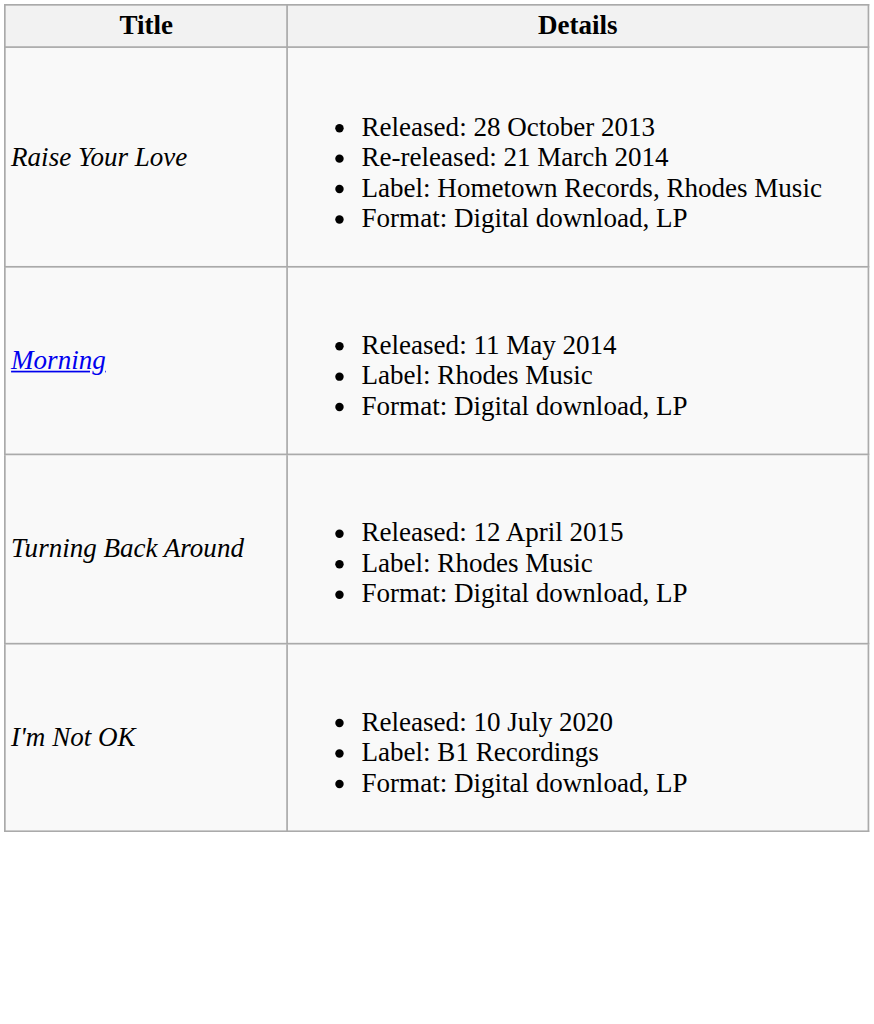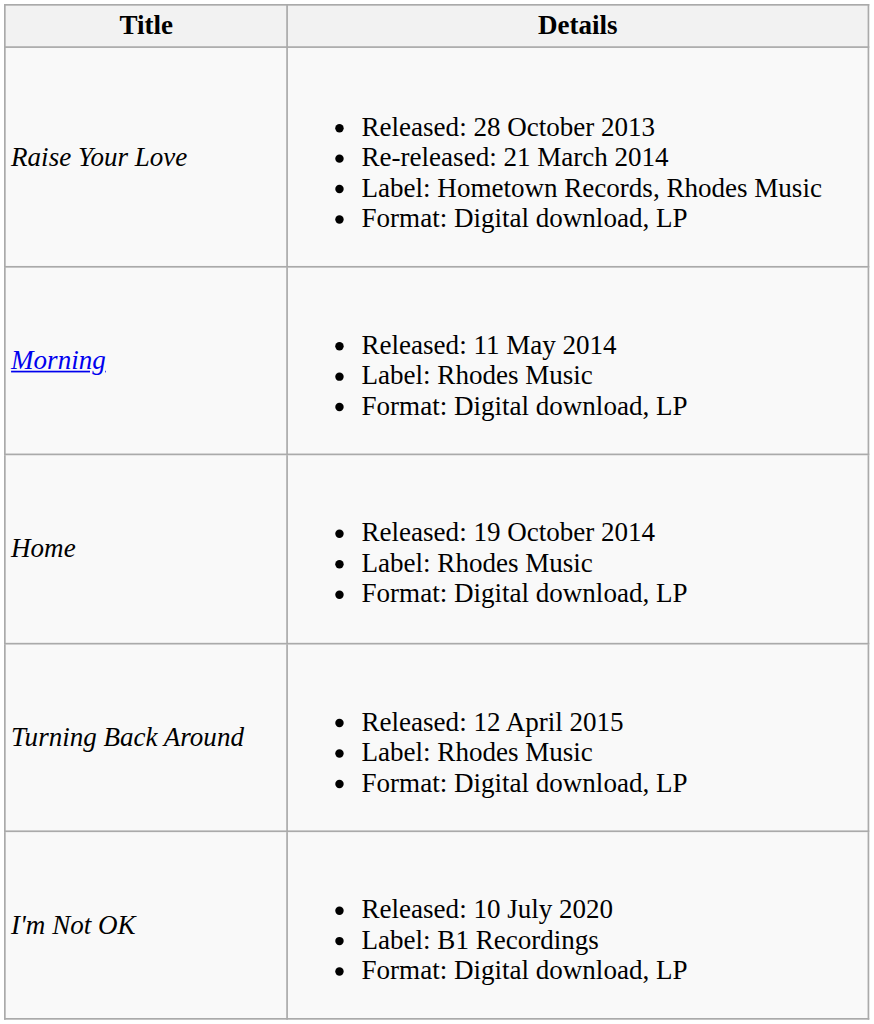 <table class="wikitable">
 <tr>
 <th scope="col" style="width:10em;">Title</th>
 <th scope="col" style="width:21em;">Details</th>
 </tr>
 <tr>
 <td><em>Raise Your Love</em></td>
 <td><br><ul><li>Released: 28 October 2013</li><li>Re-released: 21 March 2014</li><li>Label: Hometown Records, Rhodes Music</li><li>Format: Digital download, LP</li></ul></td>
 </tr>
 <tr>
 <td><em><a href='#'>Morning</a></em></td>
 <td><br><ul><li>Released: 11 May 2014</li><li>Label: Rhodes Music</li><li>Format: Digital download, LP</li></ul></td>
 </tr>
 <tr>
+<td><em>Home</em></td>
+<td><br><ul><li>Released: 19 October 2014</li><li>Label: Rhodes Music</li><li>Format: Digital download, LP</li></ul></td>
+</tr>
+<tr>
 <td><em>Turning Back Around</em></td>
 <td><br><ul><li>Released: 12 April 2015</li><li>Label: Rhodes Music</li><li>Format: Digital download, LP</li></ul></td>
 </tr>
 <tr>
 <td><em>I'm Not OK</em></td>
 <td><br><ul><li>Released: 10 July 2020</li><li>Label: B1 Recordings</li><li>Format: Digital download, LP</li></ul></td>
 </tr>
 </table>
